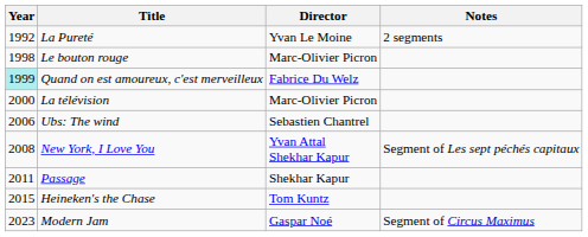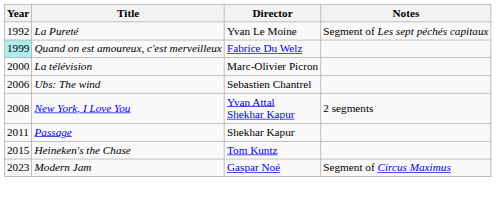 <table class="wikitable">
 <tr>
 <th>Year</th>
 <th>Title</th>
 <th>Director</th>
 <th>Notes</th>
 </tr>
 <tr>
 <td>1992</td>
 <td><em>La Pureté</em></td>
 <td>Yvan Le Moine</td>
-<td>2 segments</td>
-</tr>
-<tr>
-<td>1998</td>
-<td><em>Le bouton rouge</em></td>
-<td>Marc-Olivier Picron</td>
-<td></td>
+<td>Segment of <em>Les sept péchés capitaux</em></td>
 </tr>
 <tr>
 <td style="background: paleturquoise;">1999</td>
 <td><em>Quand on est amoureux, c'est merveilleux</em></td>
 <td><a href='#'>Fabrice Du Welz</a></td>
 <td></td>
 </tr>
 <tr>
 <td>2000</td>
 <td><em>La télévision</em></td>
 <td>Marc-Olivier Picron</td>
 <td></td>
 </tr>
 <tr>
 <td>2006</td>
 <td><em>Ubs: The wind</em></td>
 <td>Sebastien Chantrel</td>
 <td></td>
 </tr>
 <tr>
 <td>2008</td>
 <td><em><a href='#'>New York, I Love You</a></em></td>
 <td><a href='#'>Yvan Attal</a><br><a href='#'>Shekhar Kapur</a></td>
-<td>Segment of <em>Les sept péchés capitaux</em></td>
+<td>2 segments</td>
 </tr>
 <tr>
 <td>2011</td>
 <td><em><a href='#'>Passage</a></em></td>
 <td>Shekhar Kapur</td>
 <td></td>
 </tr>
 <tr>
 <td>2015</td>
 <td><em>Heineken's the Chase</em></td>
 <td><a href='#'>Tom Kuntz</a></td>
 <td></td>
 </tr>
 <tr>
 <td>2023</td>
 <td><em>Modern Jam</em></td>
 <td><a href='#'>Gaspar Noé</a></td>
 <td>Segment of <em><a href='#'>Circus Maximus</a></em></td>
 </tr>
 </table>
